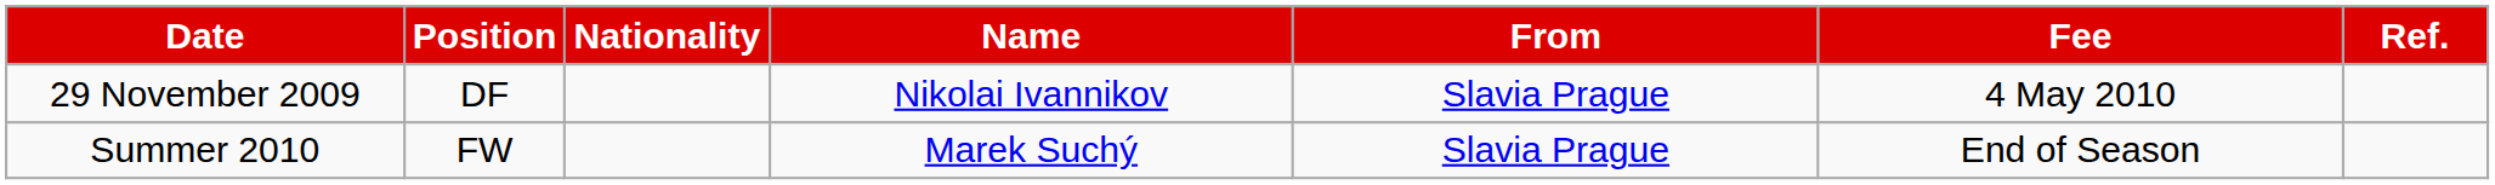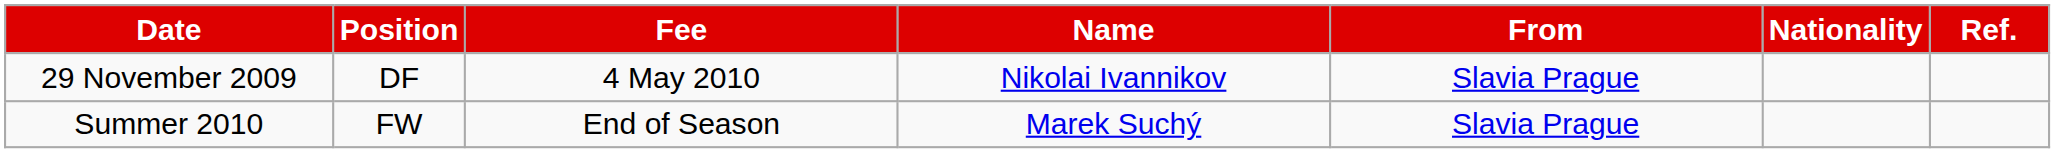 <table class="wikitable"  style="text-align:center; font-size:90%; ">
 <tr>
 <th style="background:#DD0000; color:white; width:150px;">Date</th>
 <th style="background:#DD0000; color:white; width:50px;">Position</th>
-<th style="background:#DD0000; color:white; width:50px;">Nationality</th>
+<th style="background:#DD0000; color:white; width:200px;">Fee</th>
 <th style="background:#DD0000; color:white; width:200px;">Name</th>
 <th style="background:#DD0000; color:white; width:200px;">From</th>
-<th style="background:#DD0000; color:white; width:200px;">Fee</th>
+<th style="background:#DD0000; color:white; width:50px;">Nationality</th>
 <th style="background:#DD0000; color:white; width:50px;">Ref.</th>
 </tr>
 <tr>
 <td>29 November 2009</td>
 <td>DF</td>
-<td></td>
+<td>4 May 2010</td>
 <td><a href='#'>Nikolai Ivannikov</a></td>
 <td><a href='#'>Slavia Prague</a></td>
-<td>4 May 2010</td>
+<td></td>
 <td></td>
 </tr>
 <tr>
 <td>Summer 2010</td>
 <td>FW</td>
-<td></td>
+<td>End of Season</td>
 <td><a href='#'>Marek Suchý</a></td>
 <td><a href='#'>Slavia Prague</a></td>
-<td>End of Season</td>
+<td></td>
 <td></td>
 </tr>
 </table>
